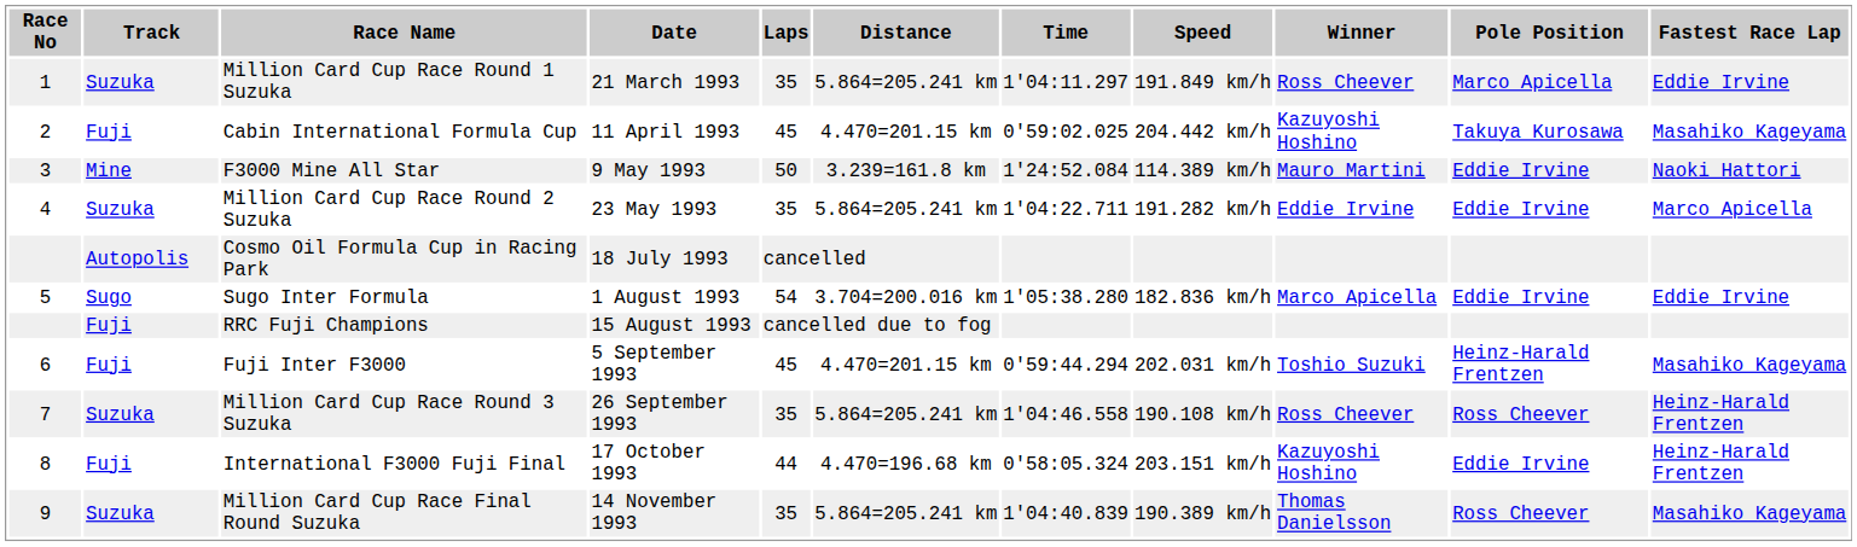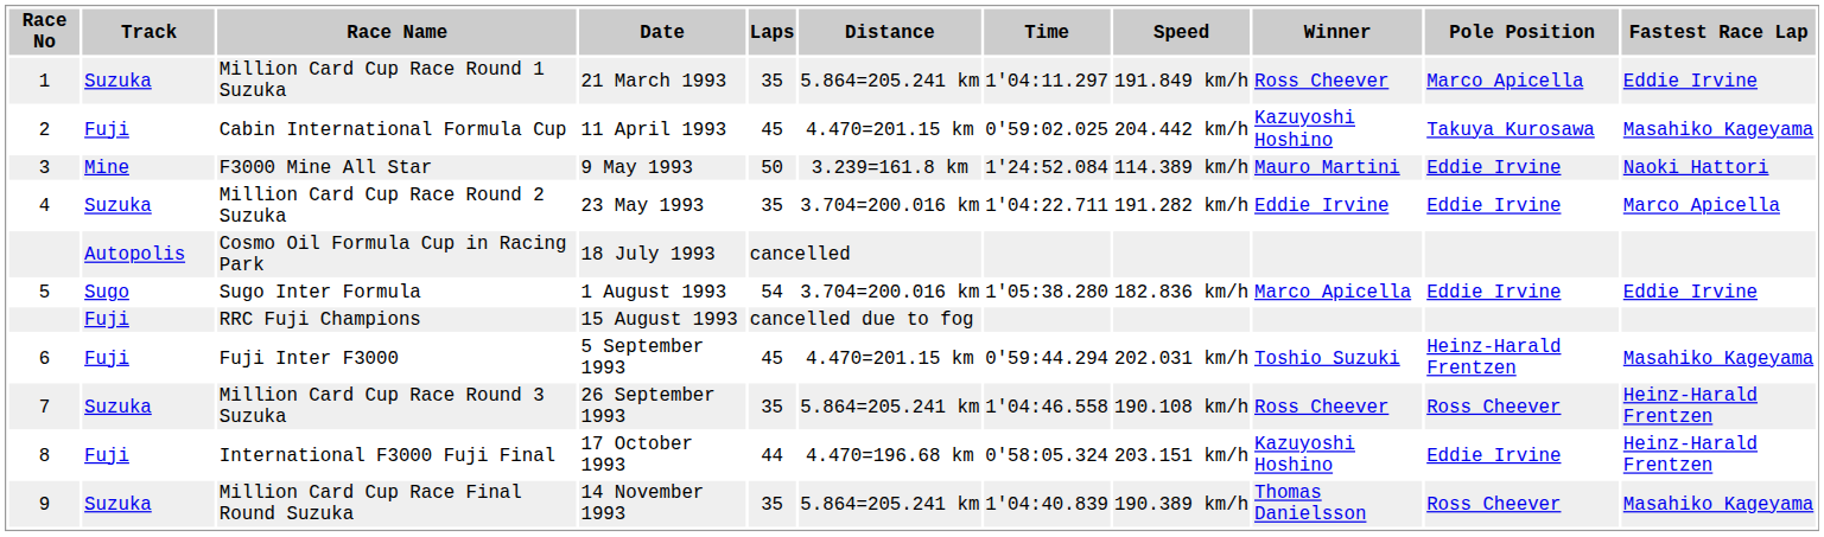 <table border="0" style="border: 1px solid #999; background-color:#FFFFFF; text-align:center">
 <tr align="center" style="background:#CCCCCC;">
 <th>Race No</th>
 <th>Track</th>
 <th>Race Name</th>
 <th>Date</th>
 <th>Laps</th>
 <th>Distance</th>
 <th>Time</th>
 <th>Speed</th>
 <th>Winner</th>
 <th>Pole Position</th>
 <th>Fastest Race Lap</th>
 </tr>
 <tr style="background:#EFEFEF;">
 <td>1</td>
 <td align="left" width="90"><a href='#'>Suzuka</a></td>
 <td align="left">Million Card Cup Race Round 1 Suzuka</td>
 <td align="left">21 March 1993</td>
 <td>35</td>
 <td>5.864=205.241 km</td>
 <td>1'04:11.297</td>
 <td>191.849 km/h</td>
 <td align="left"><a href='#'>Ross Cheever</a></td>
 <td align="left"><a href='#'>Marco Apicella</a></td>
 <td align="left"><a href='#'>Eddie Irvine</a></td>
 </tr>
 <tr>
 <td>2</td>
 <td align="left"><a href='#'>Fuji</a></td>
 <td align="left">Cabin International Formula Cup</td>
 <td align="left">11 April 1993</td>
 <td>45</td>
 <td>4.470=201.15 km</td>
 <td>0'59:02.025</td>
 <td>204.442 km/h</td>
 <td align="left"><a href='#'>Kazuyoshi Hoshino</a></td>
 <td align="left"><a href='#'>Takuya Kurosawa</a></td>
 <td align="left"><a href='#'>Masahiko Kageyama</a></td>
 </tr>
 <tr style="background:#EFEFEF;">
 <td>3</td>
 <td align="left"><a href='#'>Mine</a></td>
 <td align="left">F3000 Mine All Star</td>
 <td align="left">9 May 1993</td>
 <td>50</td>
 <td>3.239=161.8 km</td>
 <td>1'24:52.084</td>
 <td>114.389 km/h</td>
 <td align="left"><a href='#'>Mauro Martini</a></td>
 <td align="left"><a href='#'>Eddie Irvine</a></td>
 <td align="left"><a href='#'>Naoki Hattori</a></td>
 </tr>
 <tr>
 <td>4</td>
 <td align="left"><a href='#'>Suzuka</a></td>
 <td align="left">Million Card Cup Race Round 2 Suzuka</td>
 <td align="left">23 May 1993</td>
 <td>35</td>
-<td>5.864=205.241 km</td>
+<td>3.704=200.016 km</td>
 <td>1'04:22.711</td>
 <td>191.282 km/h</td>
 <td align="left"><a href='#'>Eddie Irvine</a></td>
 <td align="left"><a href='#'>Eddie Irvine</a></td>
 <td align="left"><a href='#'>Marco Apicella</a></td>
 </tr>
 <tr style="background:#EFEFEF;">
 <td></td>
 <td align="left"><a href='#'>Autopolis</a></td>
 <td align="left">Cosmo Oil Formula Cup in Racing Park</td>
 <td align="left">18 July 1993</td>
 <td colspan=2 align="left">cancelled</td>
 <td></td>
 <td></td>
 <td></td>
 <td></td>
 <td></td>
 </tr>
 <tr>
 <td>5</td>
 <td align="left"><a href='#'>Sugo</a></td>
 <td align="left">Sugo Inter Formula</td>
 <td align="left">1 August 1993</td>
 <td>54</td>
 <td>3.704=200.016 km</td>
 <td>1'05:38.280</td>
 <td>182.836 km/h</td>
 <td align="left"><a href='#'>Marco Apicella</a></td>
 <td align="left"><a href='#'>Eddie Irvine</a></td>
 <td align="left"><a href='#'>Eddie Irvine</a></td>
 </tr>
 <tr style="background:#EFEFEF;">
 <td></td>
 <td align="left"><a href='#'>Fuji</a></td>
 <td align="left">RRC Fuji Champions</td>
 <td align="left">15 August 1993</td>
 <td colspan=2 align="left">cancelled due to fog</td>
 <td></td>
 <td></td>
 <td></td>
 <td></td>
 <td></td>
 </tr>
 <tr>
 <td>6</td>
 <td align="left"><a href='#'>Fuji</a></td>
 <td align="left">Fuji Inter F3000</td>
 <td align="left">5 September 1993</td>
 <td>45</td>
 <td>4.470=201.15 km</td>
 <td>0'59:44.294</td>
 <td>202.031 km/h</td>
 <td align="left"><a href='#'>Toshio Suzuki</a></td>
 <td align="left"><a href='#'>Heinz-Harald Frentzen</a></td>
 <td align="left"><a href='#'>Masahiko Kageyama</a></td>
 </tr>
 <tr style="background:#EFEFEF;">
 <td>7</td>
 <td align="left"><a href='#'>Suzuka</a></td>
 <td align="left">Million Card Cup Race Round 3 Suzuka</td>
 <td align="left">26 September 1993</td>
 <td>35</td>
 <td>5.864=205.241 km</td>
 <td>1'04:46.558</td>
 <td>190.108 km/h</td>
 <td align="left"><a href='#'>Ross Cheever</a></td>
 <td align="left"><a href='#'>Ross Cheever</a></td>
 <td align="left"><a href='#'>Heinz-Harald Frentzen</a></td>
 </tr>
 <tr>
 <td>8</td>
 <td align="left"><a href='#'>Fuji</a></td>
 <td align="left">International F3000 Fuji Final</td>
 <td align="left">17 October 1993</td>
 <td>44</td>
 <td>4.470=196.68 km</td>
 <td>0'58:05.324</td>
 <td>203.151 km/h</td>
 <td align="left"><a href='#'>Kazuyoshi Hoshino</a></td>
 <td align="left"><a href='#'>Eddie Irvine</a></td>
 <td align="left"><a href='#'>Heinz-Harald Frentzen</a></td>
 </tr>
 <tr style="background:#EFEFEF;">
 <td>9</td>
 <td align="left"><a href='#'>Suzuka</a></td>
 <td align="left">Million Card Cup Race Final Round Suzuka</td>
 <td align="left">14 November 1993</td>
 <td>35</td>
 <td>5.864=205.241 km</td>
 <td>1'04:40.839</td>
 <td>190.389 km/h</td>
 <td align="left"><a href='#'>Thomas Danielsson</a></td>
 <td align="left"><a href='#'>Ross Cheever</a></td>
 <td align="left"><a href='#'>Masahiko Kageyama</a></td>
 </tr>
 </table>
